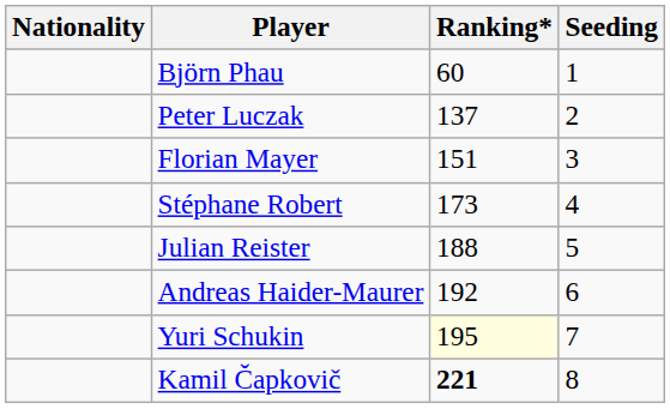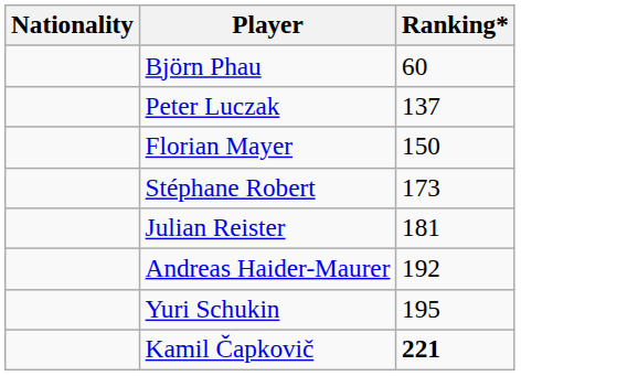 <table class="wikitable" border="1">
 <tr>
 <th>Nationality</th>
 <th>Player</th>
 <th>Ranking*</th>
-<th>Seeding</th>
 </tr>
 <tr>
 <td></td>
 <td><a href='#'>Björn Phau</a></td>
 <td>60</td>
-<td>1</td>
 </tr>
 <tr>
 <td></td>
 <td><a href='#'>Peter Luczak</a></td>
 <td>137</td>
-<td>2</td>
 </tr>
 <tr>
 <td></td>
 <td><a href='#'>Florian Mayer</a></td>
-<td>151</td>
-<td>3</td>
+<td>150</td>
 </tr>
 <tr>
 <td></td>
 <td><a href='#'>Stéphane Robert</a></td>
 <td>173</td>
-<td>4</td>
 </tr>
 <tr>
 <td></td>
 <td><a href='#'>Julian Reister</a></td>
-<td>188</td>
-<td>5</td>
+<td>181</td>
 </tr>
 <tr>
 <td></td>
 <td><a href='#'>Andreas Haider-Maurer</a></td>
 <td>192</td>
-<td>6</td>
 </tr>
 <tr>
 <td></td>
 <td><a href='#'>Yuri Schukin</a></td>
-<td style="background: lightyellow;">195</td>
-<td>7</td>
+<td>195</td>
 </tr>
 <tr>
 <td></td>
 <td><a href='#'>Kamil Čapkovič</a></td>
 <td><strong>221</strong></td>
-<td>8</td>
 </tr>
 </table>
